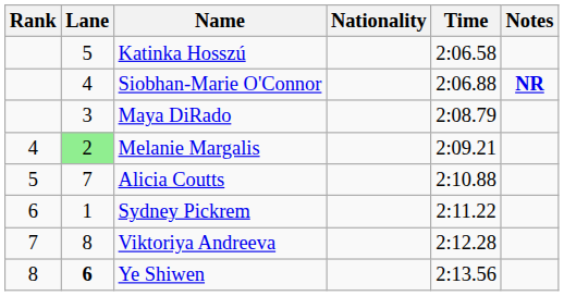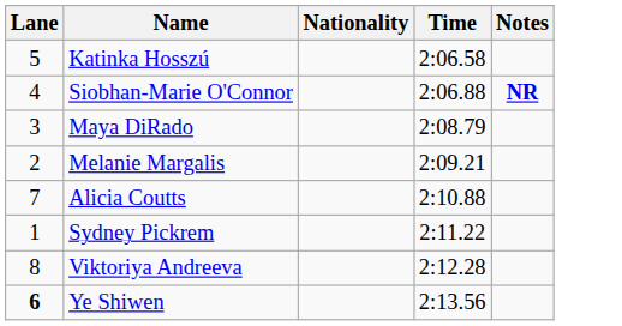 <table class="wikitable sortable" style="text-align:center">
 <tr>
-<th>Rank</th>
 <th>Lane</th>
 <th>Name</th>
 <th>Nationality</th>
 <th>Time</th>
 <th>Notes</th>
 </tr>
 <tr>
-<td></td>
 <td>5</td>
 <td align=left><a href='#'>Katinka Hosszú</a></td>
 <td align=left></td>
 <td>2:06.58</td>
 <td></td>
 </tr>
 <tr>
-<td></td>
 <td>4</td>
 <td align=left><a href='#'>Siobhan-Marie O'Connor</a></td>
 <td align=left></td>
 <td>2:06.88</td>
 <td><strong><a href='#'>NR</a></strong></td>
 </tr>
 <tr>
-<td></td>
 <td>3</td>
 <td align=left><a href='#'>Maya DiRado</a></td>
 <td align=left></td>
 <td>2:08.79</td>
 <td></td>
 </tr>
 <tr>
-<td>4</td>
-<td style="background: lightgreen;">2</td>
+<td>2</td>
 <td align=left><a href='#'>Melanie Margalis</a></td>
 <td align=left></td>
 <td>2:09.21</td>
 <td></td>
 </tr>
 <tr>
-<td>5</td>
 <td>7</td>
 <td align=left><a href='#'>Alicia Coutts</a></td>
 <td align=left></td>
 <td>2:10.88</td>
 <td></td>
 </tr>
 <tr>
-<td>6</td>
 <td>1</td>
 <td align=left><a href='#'>Sydney Pickrem</a></td>
 <td align=left></td>
 <td>2:11.22</td>
 <td></td>
 </tr>
 <tr>
-<td>7</td>
 <td>8</td>
 <td align=left><a href='#'>Viktoriya Andreeva</a></td>
 <td align=left></td>
 <td>2:12.28</td>
 <td></td>
 </tr>
 <tr>
-<td>8</td>
 <td><strong>6</strong></td>
 <td align=left><a href='#'>Ye Shiwen</a></td>
 <td align=left></td>
 <td>2:13.56</td>
 <td></td>
 </tr>
 </table>
